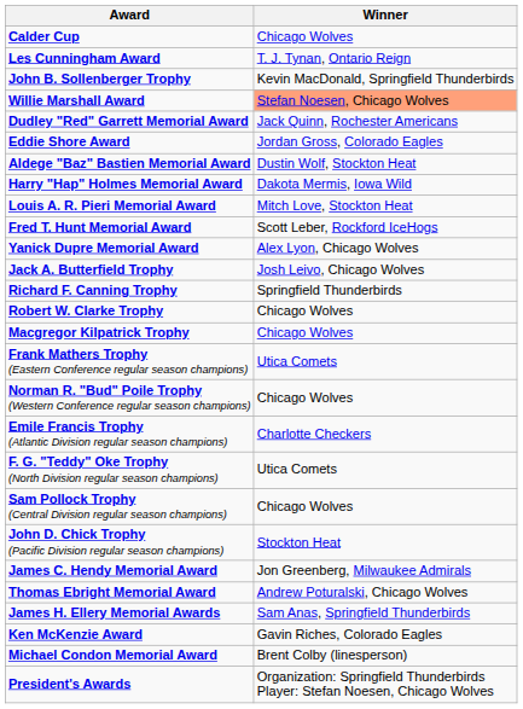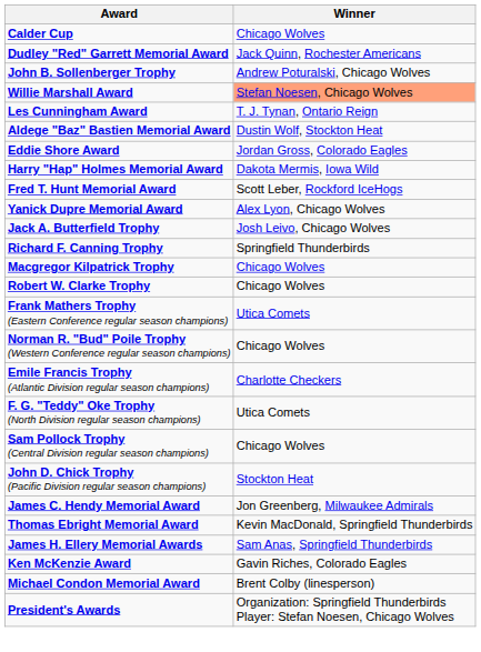 <table class="wikitable">
 <tr>
 <th>Award</th>
 <th>Winner</th>
 </tr>
 <tr>
 <td><strong><a href='#'>Calder Cup</a> </strong></td>
 <td><a href='#'>Chicago Wolves</a></td>
 </tr>
 <tr>
-<td><strong><a href='#'>Les Cunningham Award</a> </strong></td>
-<td><a href='#'>T. J. Tynan</a>, <a href='#'>Ontario Reign</a></td>
+<td><strong><a href='#'>Dudley "Red" Garrett Memorial Award</a> </strong></td>
+<td><a href='#'>Jack Quinn</a>, <a href='#'>Rochester Americans</a></td>
 </tr>
 <tr>
 <td><strong><a href='#'>John B. Sollenberger Trophy</a> </strong></td>
-<td>Kevin MacDonald, Springfield Thunderbirds</td>
+<td><a href='#'>Andrew Poturalski</a>, Chicago Wolves</td>
 </tr>
 <tr>
 <td><strong><a href='#'>Willie Marshall Award</a> </strong></td>
 <td style="background: lightsalmon;"><a href='#'>Stefan Noesen</a>, Chicago Wolves</td>
 </tr>
 <tr>
-<td><strong><a href='#'>Dudley "Red" Garrett Memorial Award</a> </strong></td>
-<td><a href='#'>Jack Quinn</a>, <a href='#'>Rochester Americans</a></td>
+<td><strong><a href='#'>Les Cunningham Award</a> </strong></td>
+<td><a href='#'>T. J. Tynan</a>, <a href='#'>Ontario Reign</a></td>
+</tr>
+<tr>
+<td><strong><a href='#'>Aldege "Baz" Bastien Memorial Award</a> </strong></td>
+<td><a href='#'>Dustin Wolf</a>, <a href='#'>Stockton Heat</a></td>
 </tr>
 <tr>
 <td><strong><a href='#'>Eddie Shore Award</a> </strong></td>
 <td><a href='#'>Jordan Gross</a>, <a href='#'>Colorado Eagles</a></td>
 </tr>
 <tr>
-<td><strong><a href='#'>Aldege "Baz" Bastien Memorial Award</a> </strong></td>
-<td><a href='#'>Dustin Wolf</a>, <a href='#'>Stockton Heat</a></td>
-</tr>
-<tr>
 <td><strong><a href='#'>Harry "Hap" Holmes Memorial Award</a> </strong></td>
 <td><a href='#'>Dakota Mermis</a>, <a href='#'>Iowa Wild</a></td>
-</tr>
-<tr>
-<td><strong><a href='#'>Louis A. R. Pieri Memorial Award</a> </strong></td>
-<td><a href='#'>Mitch Love</a>, <a href='#'>Stockton Heat</a></td>
 </tr>
 <tr>
 <td><strong><a href='#'>Fred T. Hunt Memorial Award</a> </strong></td>
 <td>Scott Leber, <a href='#'>Rockford IceHogs</a></td>
 </tr>
 <tr>
 <td><strong><a href='#'>Yanick Dupre Memorial Award</a> </strong></td>
 <td><a href='#'>Alex Lyon</a>, Chicago Wolves</td>
 </tr>
 <tr>
 <td><strong><a href='#'>Jack A. Butterfield Trophy</a> </strong></td>
 <td><a href='#'>Josh Leivo</a>, Chicago Wolves</td>
 </tr>
 <tr>
 <td><strong><a href='#'>Richard F. Canning Trophy</a> </strong></td>
 <td>Springfield Thunderbirds</td>
 </tr>
 <tr>
+<td><strong><a href='#'>Macgregor Kilpatrick Trophy</a></strong></td>
+<td><a href='#'>Chicago Wolves</a></td>
+</tr>
+<tr>
 <td><strong><a href='#'>Robert W. Clarke Trophy</a> </strong></td>
 <td>Chicago Wolves</td>
-</tr>
-<tr>
-<td><strong><a href='#'>Macgregor Kilpatrick Trophy</a></strong></td>
-<td><a href='#'>Chicago Wolves</a></td>
 </tr>
 <tr>
 <td><strong><a href='#'>Frank Mathers Trophy</a></strong><br><small><em>(Eastern Conference regular season champions)</em></small></td>
 <td><a href='#'>Utica Comets</a></td>
 </tr>
 <tr>
 <td><strong><a href='#'>Norman R. "Bud" Poile Trophy</a></strong><br><small><em>(Western Conference regular season champions)</em></small></td>
 <td>Chicago Wolves</td>
 </tr>
 <tr>
 <td><strong><a href='#'>Emile Francis Trophy</a> </strong><br><small><em>(Atlantic Division regular season champions)</em></small></td>
 <td><a href='#'>Charlotte Checkers</a></td>
 </tr>
 <tr>
 <td><strong><a href='#'>F. G. "Teddy" Oke Trophy</a></strong><br><small><em>(North Division regular season champions)</em></small></td>
 <td>Utica Comets</td>
 </tr>
 <tr>
 <td><strong><a href='#'>Sam Pollock Trophy</a></strong><br><small><em>(Central Division regular season champions)</em></small></td>
 <td>Chicago Wolves</td>
 </tr>
 <tr>
 <td><strong><a href='#'>John D. Chick Trophy</a></strong><br><small><em>(Pacific Division regular season champions)</em></small></td>
 <td><a href='#'>Stockton Heat</a></td>
 </tr>
 <tr>
 <td><strong><a href='#'>James C. Hendy Memorial Award</a></strong></td>
 <td>Jon Greenberg, <a href='#'>Milwaukee Admirals</a></td>
 </tr>
 <tr>
 <td><strong><a href='#'>Thomas Ebright Memorial Award</a></strong></td>
-<td><a href='#'>Andrew Poturalski</a>, Chicago Wolves</td>
+<td>Kevin MacDonald, Springfield Thunderbirds</td>
 </tr>
 <tr>
 <td><strong><a href='#'>James H. Ellery Memorial Awards</a></strong></td>
 <td><a href='#'>Sam Anas</a>, <a href='#'>Springfield Thunderbirds</a></td>
 </tr>
 <tr>
 <td><strong><a href='#'>Ken McKenzie Award</a></strong></td>
 <td>Gavin Riches, Colorado Eagles</td>
 </tr>
 <tr>
 <td><strong><a href='#'>Michael Condon Memorial Award</a></strong></td>
 <td>Brent Colby (linesperson)</td>
 </tr>
 <tr>
 <td><strong><a href='#'>President's Awards</a></strong></td>
 <td>Organization: Springfield Thunderbirds <br>Player: Stefan Noesen, Chicago Wolves</td>
 </tr>
 </table>
